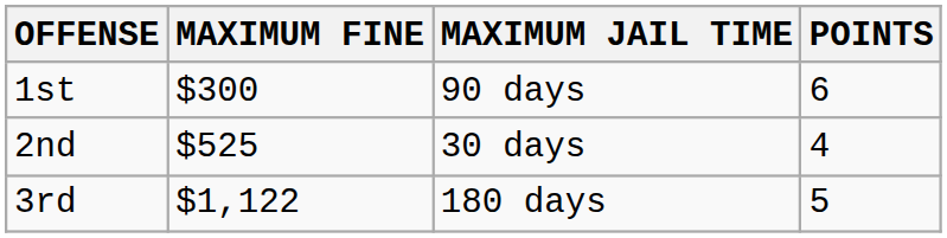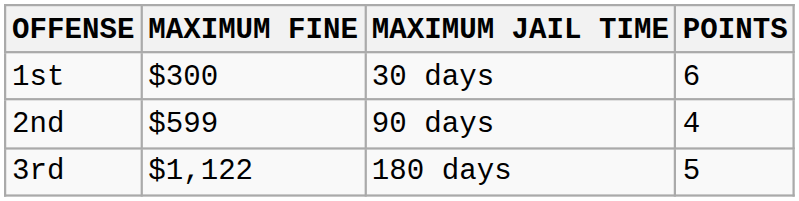 <table class="wikitable">
 <tr>
 <th>OFFENSE</th>
 <th>MAXIMUM FINE</th>
 <th>MAXIMUM JAIL TIME</th>
 <th>POINTS</th>
 </tr>
 <tr>
 <td>1st</td>
 <td>$300</td>
-<td>90 days</td>
+<td>30 days</td>
 <td>6</td>
 </tr>
 <tr>
 <td>2nd</td>
-<td>$525</td>
-<td>30 days</td>
+<td>$599</td>
+<td>90 days</td>
 <td>4</td>
 </tr>
 <tr>
 <td>3rd</td>
 <td>$1,122</td>
 <td>180 days</td>
 <td>5</td>
 </tr>
 </table>
